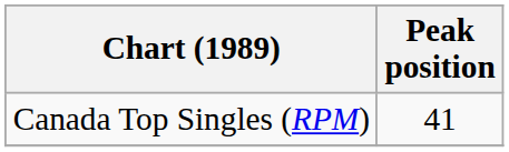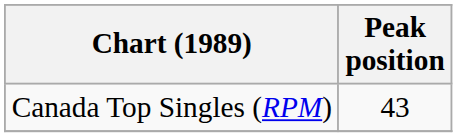 <table class="wikitable sortable">
 <tr>
 <th align="left">Chart (1989)</th>
 <th align="center">Peak<br>position</th>
 </tr>
 <tr>
 <td>Canada Top Singles (<em><a href='#'>RPM</a></em>)</td>
-<td style="text-align:center;">41</td>
+<td style="text-align:center;">43</td>
 </tr>
 <tr>
 </tr>
 </table>
